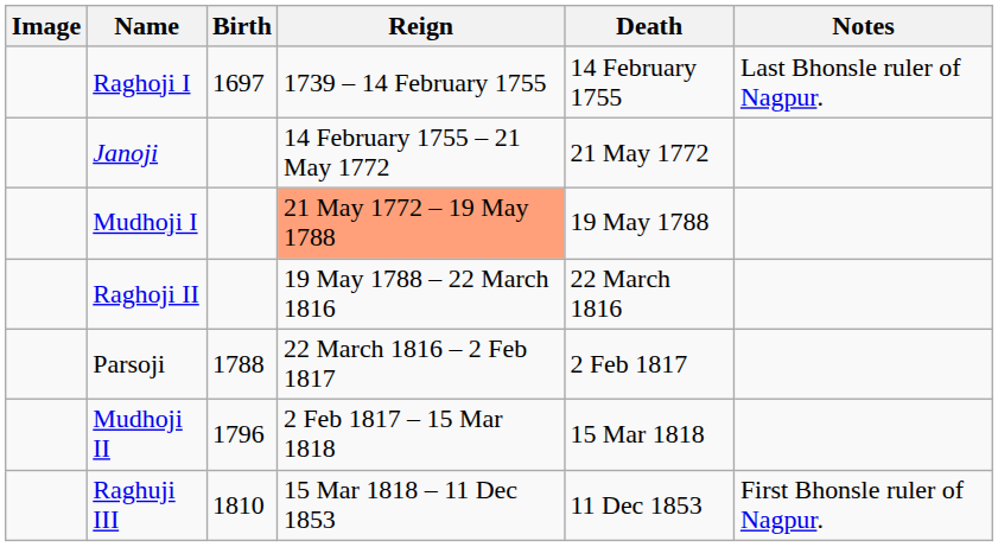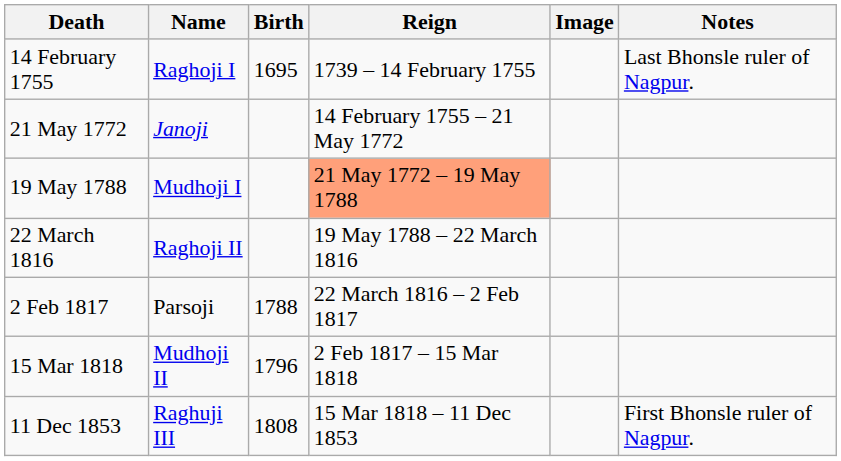 <table class="wikitable">
 <tr>
-<th>Image</th>
+<th>Death</th>
 <th>Name</th>
 <th>Birth</th>
 <th>Reign</th>
-<th>Death</th>
+<th>Image</th>
 <th>Notes</th>
 </tr>
 <tr>
+<td>14 February 1755</td>
+<td><a href='#'>Raghoji I</a></td>
+<td>1695</td>
+<td>1739  –  14 February 1755</td>
 <td></td>
-<td><a href='#'>Raghoji I</a></td>
-<td>1697</td>
-<td>1739  –  14 February 1755</td>
-<td>14 February 1755</td>
 <td>Last Bhonsle ruler of <a href='#'>Nagpur</a>.</td>
 </tr>
 <tr>
-<td></td>
+<td>21 May 1772</td>
 <td><em><a href='#'>Janoji</a></em></td>
 <td></td>
 <td>14 February 1755  – 21 May 1772</td>
-<td>21 May 1772</td>
+<td></td>
 <td></td>
 </tr>
 <tr>
-<td></td>
+<td>19 May 1788</td>
 <td><a href='#'>Mudhoji I</a></td>
 <td></td>
 <td style="background: lightsalmon;">21 May 1772  – 19 May 1788</td>
-<td>19 May 1788</td>
+<td></td>
 <td></td>
 </tr>
 <tr>
-<td></td>
+<td>22 March 1816</td>
 <td><a href='#'>Raghoji II</a></td>
 <td></td>
 <td>19 May 1788  –  22 March 1816</td>
-<td>22 March 1816</td>
+<td></td>
 <td></td>
 </tr>
 <tr>
-<td></td>
+<td>2 Feb 1817</td>
 <td>Parsoji</td>
 <td>1788</td>
 <td>22 March 1816 –  2 Feb 1817</td>
-<td>2 Feb 1817</td>
+<td></td>
 <td></td>
 </tr>
 <tr>
-<td></td>
+<td>15 Mar 1818</td>
 <td><a href='#'>Mudhoji II</a></td>
 <td>1796</td>
 <td>2 Feb 1817  –  15 Mar 1818</td>
-<td>15 Mar 1818</td>
+<td></td>
 <td></td>
 </tr>
 <tr>
+<td>11 Dec 1853</td>
+<td><a href='#'>Raghuji III</a></td>
+<td>1808</td>
+<td>15 Mar 1818 – 11 Dec 1853</td>
 <td></td>
-<td><a href='#'>Raghuji III</a></td>
-<td>1810</td>
-<td>15 Mar 1818 – 11 Dec 1853</td>
-<td>11 Dec 1853</td>
 <td>First Bhonsle ruler of <a href='#'>Nagpur</a>.</td>
 </tr>
 </table>
